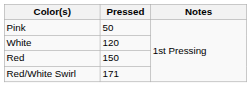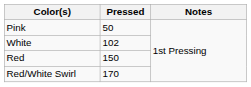 <table class="wikitable">
 <tr>
 <th width="150px">Color(s)</th>
 <th width="75px">Pressed</th>
 <th width="150px">Notes</th>
 </tr>
 <tr>
 <td>Pink</td>
 <td>50</td>
 <td rowspan="5">1st Pressing</td>
 </tr>
 <tr>
 <td>White</td>
-<td>120</td>
+<td>102</td>
 </tr>
 <tr>
 <td>Red</td>
 <td>150</td>
 </tr>
 <tr>
 <td>Red/White Swirl</td>
-<td>171</td>
+<td>170</td>
 </tr>
 </table>
